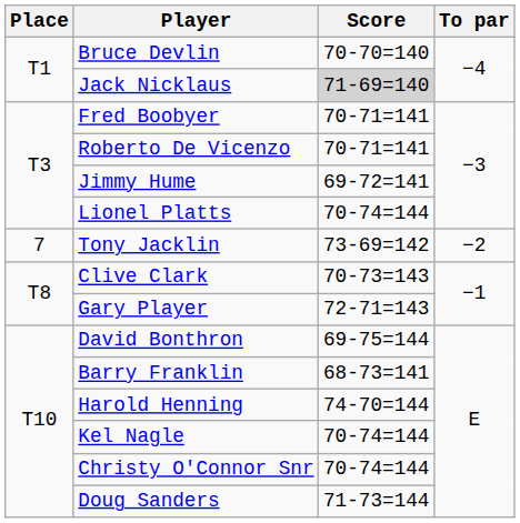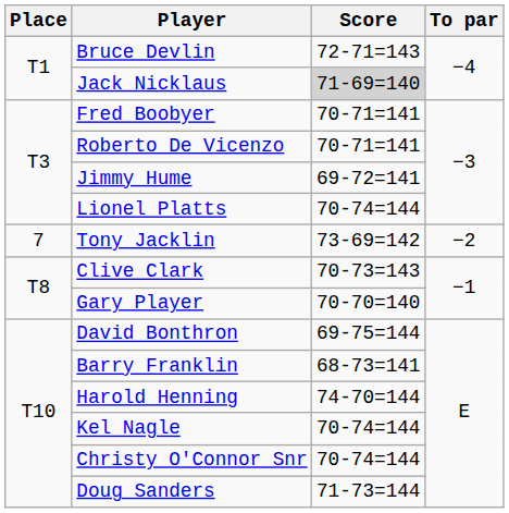 <table class="wikitable">
 <tr>
 <th>Place</th>
 <th>Player</th>
 <th>Score</th>
 <th>To par</th>
 </tr>
 <tr>
 <td rowspan="2" align=center>T1</td>
 <td> <a href='#'>Bruce Devlin</a></td>
-<td align=center>70-70=140</td>
+<td align=center>72-71=143</td>
 <td rowspan="2" align=center>−4</td>
 </tr>
 <tr>
 <td> <a href='#'>Jack Nicklaus</a></td>
 <td align=center style="background: lightgrey;">71-69=140</td>
 </tr>
 <tr>
 <td rowspan="4" align=center>T3</td>
 <td> <a href='#'>Fred Boobyer</a></td>
 <td align=center>70-71=141</td>
 <td rowspan="4" align=center>−3</td>
 </tr>
 <tr>
 <td> <a href='#'>Roberto De Vicenzo</a></td>
 <td align=center>70-71=141</td>
 </tr>
 <tr>
 <td> <a href='#'>Jimmy Hume</a></td>
 <td align=center>69-72=141</td>
 </tr>
 <tr>
 <td> <a href='#'>Lionel Platts</a></td>
 <td align=center>70-74=144</td>
 </tr>
 <tr>
 <td align=center>7</td>
 <td> <a href='#'>Tony Jacklin</a></td>
 <td align=center>73-69=142</td>
 <td align=center>−2</td>
 </tr>
 <tr>
 <td rowspan="2" align=center>T8</td>
 <td> <a href='#'>Clive Clark</a></td>
 <td align=center>70-73=143</td>
 <td rowspan="2" align=center>−1</td>
 </tr>
 <tr>
 <td> <a href='#'>Gary Player</a></td>
-<td align=center>72-71=143</td>
+<td align=center>70-70=140</td>
 </tr>
 <tr>
 <td rowspan="6" align=center>T10</td>
 <td> <a href='#'>David Bonthron</a></td>
 <td align=center>69-75=144</td>
 <td rowspan="6" align=center>E</td>
 </tr>
 <tr>
 <td> <a href='#'>Barry Franklin</a></td>
 <td align=center>68-73=141</td>
 </tr>
 <tr>
 <td> <a href='#'>Harold Henning</a></td>
 <td align=center>74-70=144</td>
 </tr>
 <tr>
 <td> <a href='#'>Kel Nagle</a></td>
 <td align=center>70-74=144</td>
 </tr>
 <tr>
 <td> <a href='#'>Christy O'Connor Snr</a></td>
 <td align=center>70-74=144</td>
 </tr>
 <tr>
 <td> <a href='#'>Doug Sanders</a></td>
 <td align=center>71-73=144</td>
 </tr>
 </table>
